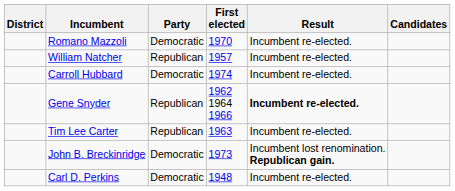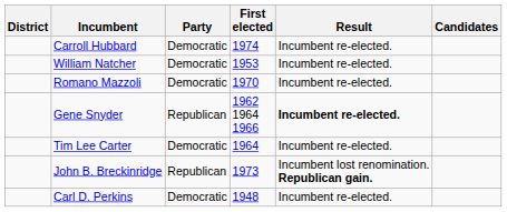 <table class=wikitable>
 <tr valign=bottom>
 <th>District</th>
 <th>Incumbent</th>
 <th>Party</th>
 <th>First<br>elected</th>
 <th>Result</th>
 <th>Candidates</th>
 </tr>
 <tr>
 <td></td>
-<td><a href='#'>Romano Mazzoli</a></td>
+<td><a href='#'>Carroll Hubbard</a></td>
 <td>Democratic</td>
-<td><a href='#'>1970</a></td>
+<td><a href='#'>1974</a></td>
 <td>Incumbent re-elected.</td>
 <td nowrap></td>
 </tr>
 <tr>
 <td></td>
 <td><a href='#'>William Natcher</a></td>
-<td>Republican</td>
-<td><a href='#'>1957 </a></td>
+<td>Democratic</td>
+<td><a href='#'>1953 </a></td>
 <td>Incumbent re-elected.</td>
 <td nowrap></td>
 </tr>
 <tr>
 <td></td>
-<td><a href='#'>Carroll Hubbard</a></td>
+<td><a href='#'>Romano Mazzoli</a></td>
 <td>Democratic</td>
-<td><a href='#'>1974</a></td>
+<td><a href='#'>1970</a></td>
 <td>Incumbent re-elected.</td>
 <td nowrap></td>
 </tr>
 <tr>
 <td></td>
 <td><a href='#'>Gene Snyder</a></td>
 <td>Republican</td>
 <td><a href='#'>1962</a><br>1964 <br><a href='#'>1966</a></td>
 <td><strong>Incumbent re-elected.</strong></td>
 <td nowrap></td>
 </tr>
 <tr>
 <td></td>
 <td><a href='#'>Tim Lee Carter</a></td>
-<td>Republican</td>
-<td><a href='#'>1963</a></td>
+<td>Democratic</td>
+<td><a href='#'>1964</a></td>
 <td>Incumbent re-elected.</td>
 <td nowrap></td>
 </tr>
 <tr>
 <td></td>
 <td><a href='#'>John B. Breckinridge</a></td>
-<td>Democratic</td>
+<td>Republican</td>
 <td><a href='#'>1973</a></td>
 <td>Incumbent lost renomination.<br><strong>Republican gain.</strong></td>
 <td nowrap></td>
 </tr>
 <tr>
 <td></td>
 <td><a href='#'>Carl D. Perkins</a></td>
 <td>Democratic</td>
 <td><a href='#'>1948</a></td>
 <td>Incumbent re-elected.</td>
 <td nowrap></td>
 </tr>
 </table>
